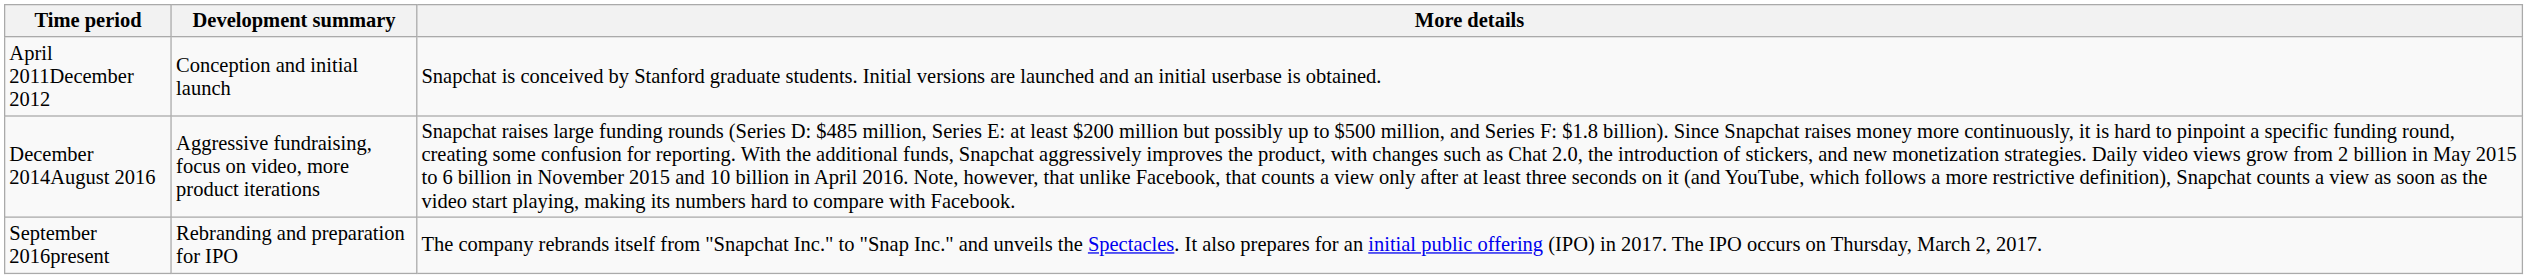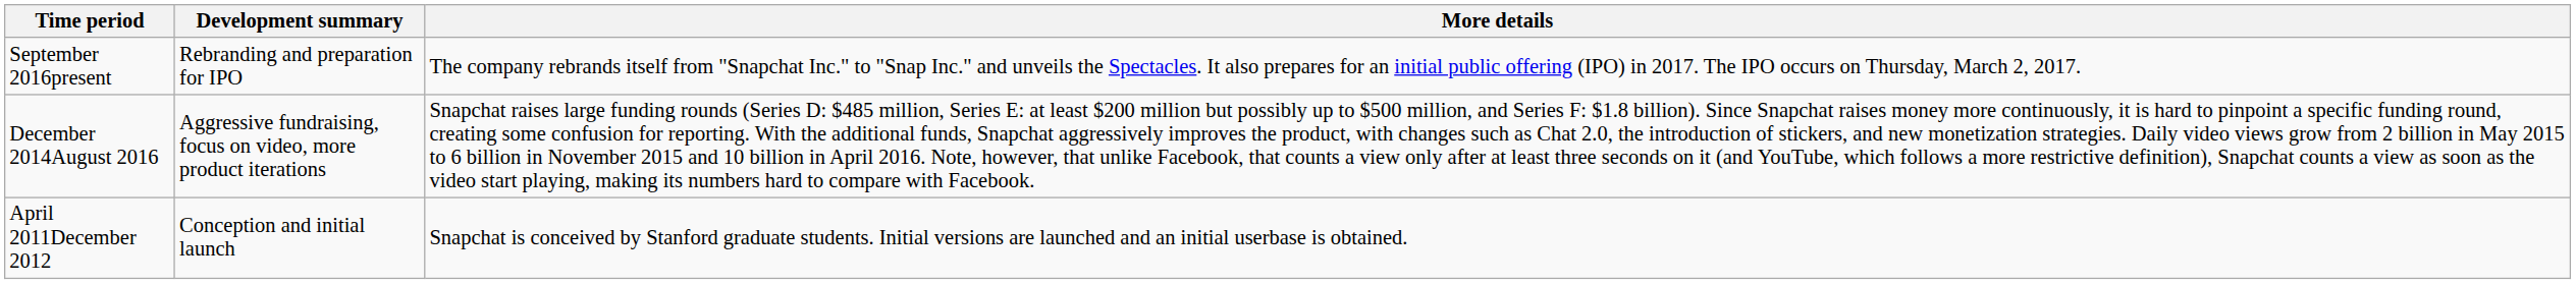 <table class="wikitable" border="1">
 <tr>
 <th>Time period</th>
 <th>Development summary</th>
 <th>More details</th>
 </tr>
 <tr>
-<td>April 2011December 2012</td>
-<td>Conception and initial launch</td>
-<td>Snapchat is conceived by Stanford graduate students. Initial versions are launched and an initial userbase is obtained.</td>
+<td>September 2016present</td>
+<td>Rebranding and preparation for IPO</td>
+<td>The company rebrands itself from "Snapchat Inc." to "Snap Inc." and unveils the <a href='#'>Spectacles</a>. It also prepares for an <a href='#'>initial public offering</a> (IPO) in 2017. The IPO occurs on Thursday, March 2, 2017.</td>
 </tr>
 <tr>
 <td>December 2014August 2016</td>
 <td>Aggressive fundraising, focus on video, more product iterations</td>
 <td>Snapchat raises large funding rounds (Series D: $485 million, Series E: at least $200 million but possibly up to $500 million, and Series F: $1.8 billion). Since Snapchat raises money more continuously, it is hard to pinpoint a specific funding round, creating some confusion for reporting. With the additional funds, Snapchat aggressively improves the product, with changes such as Chat 2.0, the introduction of stickers, and new monetization strategies. Daily video views grow from 2 billion in May 2015 to 6 billion in November 2015 and 10 billion in April 2016. Note, however, that unlike Facebook, that counts a view only after at least three seconds on it (and YouTube, which follows a more restrictive definition), Snapchat counts a view as soon as the video start playing, making its numbers hard to compare with Facebook.</td>
 </tr>
 <tr>
-<td>September 2016present</td>
-<td>Rebranding and preparation for IPO</td>
-<td>The company rebrands itself from "Snapchat Inc." to "Snap Inc." and unveils the <a href='#'>Spectacles</a>. It also prepares for an <a href='#'>initial public offering</a> (IPO) in 2017. The IPO occurs on Thursday, March 2, 2017.</td>
+<td>April 2011December 2012</td>
+<td>Conception and initial launch</td>
+<td>Snapchat is conceived by Stanford graduate students. Initial versions are launched and an initial userbase is obtained.</td>
 </tr>
 </table>
